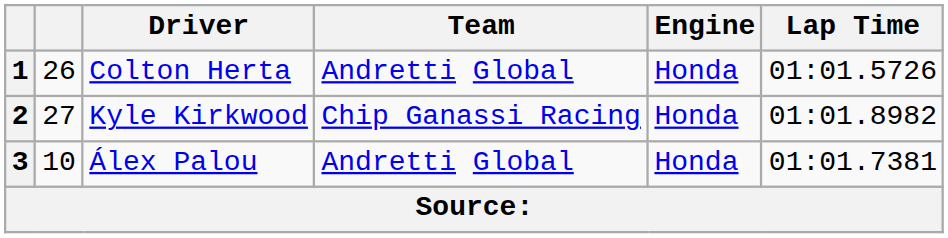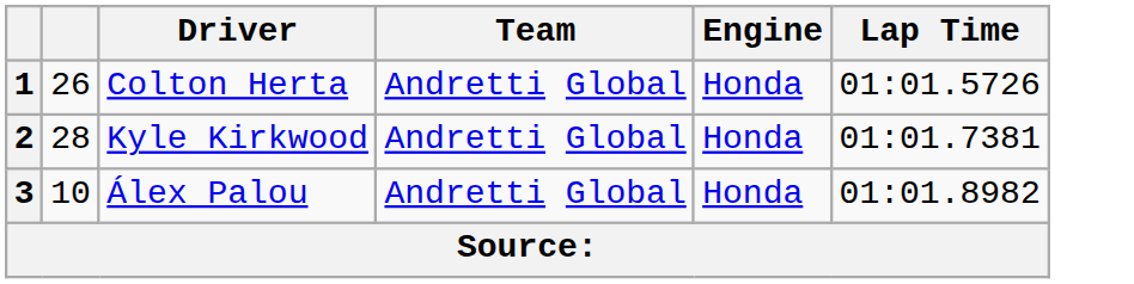 <table class="wikitable" style="font-size:95%;">
 <tr>
 <th></th>
 <th></th>
 <th>Driver</th>
 <th>Team</th>
 <th>Engine</th>
 <th>Lap Time</th>
 </tr>
 <tr>
 <th>1</th>
 <td align="center">26</td>
 <td> <a href='#'>Colton Herta</a></td>
 <td><a href='#'>Andretti</a> <a href='#'>Global</a></td>
 <td><a href='#'>Honda</a></td>
 <td>01:01.5726</td>
 </tr>
 <tr>
 <th>2</th>
-<td align="center">27</td>
+<td align="center">28</td>
 <td> <a href='#'>Kyle Kirkwood</a></td>
-<td><a href='#'>Chip Ganassi Racing</a></td>
+<td><a href='#'>Andretti</a> <a href='#'>Global</a></td>
 <td><a href='#'>Honda</a></td>
-<td>01:01.8982</td>
+<td>01:01.7381</td>
 </tr>
 <tr>
 <th>3</th>
 <td align="center">10</td>
 <td> <a href='#'>Álex Palou</a></td>
 <td><a href='#'>Andretti</a> <a href='#'>Global</a></td>
 <td><a href='#'>Honda</a></td>
-<td>01:01.7381</td>
+<td>01:01.8982</td>
 </tr>
 <tr class="sortbottom">
 <th colspan="6">Source:</th>
 </tr>
 </table>
